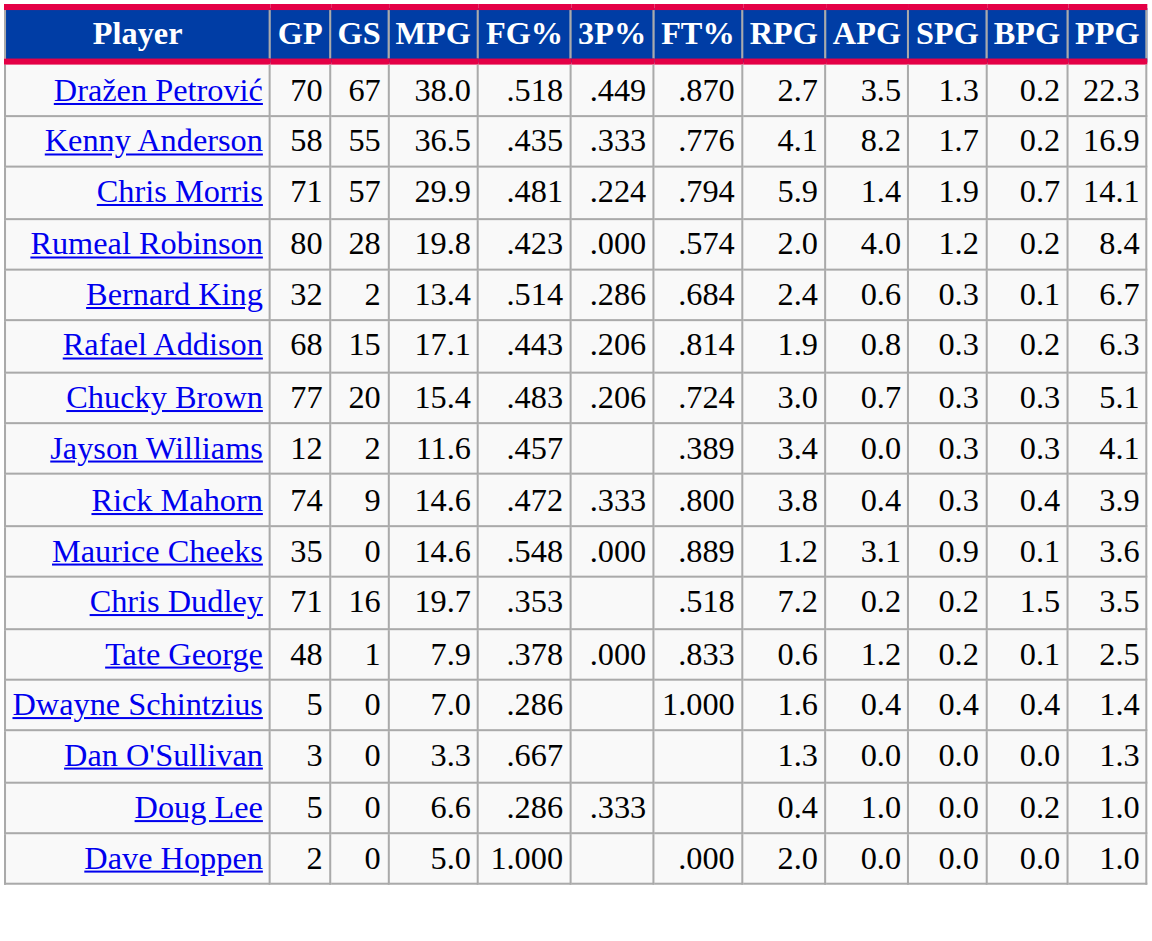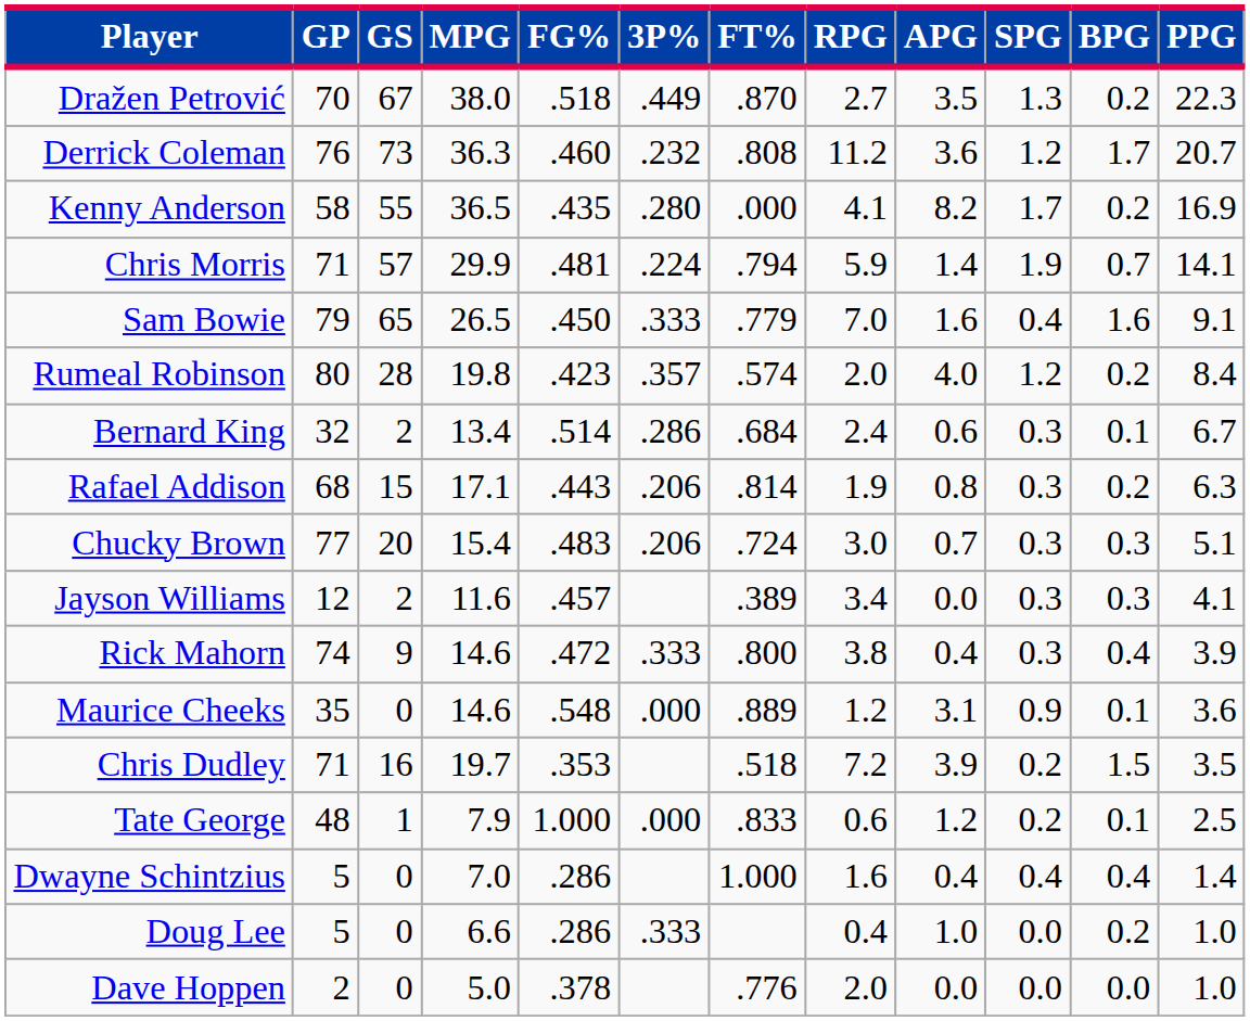 <table class="wikitable sortable" style="text-align:right;">
 <tr>
 <th style="background:#003DA5; color:#FFFFFF; border-top:#E40046 3px solid; border-bottom:#E40046 3px solid;">Player</th>
 <th style="background:#003DA5; color:#FFFFFF; border-top:#E40046 3px solid; border-bottom:#E40046 3px solid;">GP</th>
 <th style="background:#003DA5; color:#FFFFFF; border-top:#E40046 3px solid; border-bottom:#E40046 3px solid;">GS</th>
 <th style="background:#003DA5; color:#FFFFFF; border-top:#E40046 3px solid; border-bottom:#E40046 3px solid;">MPG</th>
 <th style="background:#003DA5; color:#FFFFFF; border-top:#E40046 3px solid; border-bottom:#E40046 3px solid;">FG%</th>
 <th style="background:#003DA5; color:#FFFFFF; border-top:#E40046 3px solid; border-bottom:#E40046 3px solid;">3P%</th>
 <th style="background:#003DA5; color:#FFFFFF; border-top:#E40046 3px solid; border-bottom:#E40046 3px solid;">FT%</th>
 <th style="background:#003DA5; color:#FFFFFF; border-top:#E40046 3px solid; border-bottom:#E40046 3px solid;">RPG</th>
 <th style="background:#003DA5; color:#FFFFFF; border-top:#E40046 3px solid; border-bottom:#E40046 3px solid;">APG</th>
 <th style="background:#003DA5; color:#FFFFFF; border-top:#E40046 3px solid; border-bottom:#E40046 3px solid;">SPG</th>
 <th style="background:#003DA5; color:#FFFFFF; border-top:#E40046 3px solid; border-bottom:#E40046 3px solid;">BPG</th>
 <th style="background:#003DA5; color:#FFFFFF; border-top:#E40046 3px solid; border-bottom:#E40046 3px solid;">PPG</th>
 </tr>
 <tr>
 <td><a href='#'>Dražen Petrović</a></td>
 <td>70</td>
 <td>67</td>
 <td>38.0</td>
 <td>.518</td>
 <td>.449</td>
 <td>.870</td>
 <td>2.7</td>
 <td>3.5</td>
 <td>1.3</td>
 <td>0.2</td>
 <td>22.3</td>
 </tr>
 <tr>
+<td><a href='#'>Derrick Coleman</a></td>
+<td>76</td>
+<td>73</td>
+<td>36.3</td>
+<td>.460</td>
+<td>.232</td>
+<td>.808</td>
+<td>11.2</td>
+<td>3.6</td>
+<td>1.2</td>
+<td>1.7</td>
+<td>20.7</td>
+</tr>
+<tr>
 <td><a href='#'>Kenny Anderson</a></td>
 <td>58</td>
 <td>55</td>
 <td>36.5</td>
 <td>.435</td>
-<td>.333</td>
-<td>.776</td>
+<td>.280</td>
+<td>.000</td>
 <td>4.1</td>
 <td>8.2</td>
 <td>1.7</td>
 <td>0.2</td>
 <td>16.9</td>
 </tr>
 <tr>
 <td><a href='#'>Chris Morris</a></td>
 <td>71</td>
 <td>57</td>
 <td>29.9</td>
 <td>.481</td>
 <td>.224</td>
 <td>.794</td>
 <td>5.9</td>
 <td>1.4</td>
 <td>1.9</td>
 <td>0.7</td>
 <td>14.1</td>
 </tr>
 <tr>
+<td><a href='#'>Sam Bowie</a></td>
+<td>79</td>
+<td>65</td>
+<td>26.5</td>
+<td>.450</td>
+<td>.333</td>
+<td>.779</td>
+<td>7.0</td>
+<td>1.6</td>
+<td>0.4</td>
+<td>1.6</td>
+<td>9.1</td>
+</tr>
+<tr>
 <td><a href='#'>Rumeal Robinson</a></td>
 <td>80</td>
 <td>28</td>
 <td>19.8</td>
 <td>.423</td>
-<td>.000</td>
+<td>.357</td>
 <td>.574</td>
 <td>2.0</td>
 <td>4.0</td>
 <td>1.2</td>
 <td>0.2</td>
 <td>8.4</td>
 </tr>
 <tr>
 <td><a href='#'>Bernard King</a></td>
 <td>32</td>
 <td>2</td>
 <td>13.4</td>
 <td>.514</td>
 <td>.286</td>
 <td>.684</td>
 <td>2.4</td>
 <td>0.6</td>
 <td>0.3</td>
 <td>0.1</td>
 <td>6.7</td>
 </tr>
 <tr>
 <td><a href='#'>Rafael Addison</a></td>
 <td>68</td>
 <td>15</td>
 <td>17.1</td>
 <td>.443</td>
 <td>.206</td>
 <td>.814</td>
 <td>1.9</td>
 <td>0.8</td>
 <td>0.3</td>
 <td>0.2</td>
 <td>6.3</td>
 </tr>
 <tr>
 <td><a href='#'>Chucky Brown</a></td>
 <td>77</td>
 <td>20</td>
 <td>15.4</td>
 <td>.483</td>
 <td>.206</td>
 <td>.724</td>
 <td>3.0</td>
 <td>0.7</td>
 <td>0.3</td>
 <td>0.3</td>
 <td>5.1</td>
 </tr>
 <tr>
 <td><a href='#'>Jayson Williams</a></td>
 <td>12</td>
 <td>2</td>
 <td>11.6</td>
 <td>.457</td>
 <td></td>
 <td>.389</td>
 <td>3.4</td>
 <td>0.0</td>
 <td>0.3</td>
 <td>0.3</td>
 <td>4.1</td>
 </tr>
 <tr>
 <td><a href='#'>Rick Mahorn</a></td>
 <td>74</td>
 <td>9</td>
 <td>14.6</td>
 <td>.472</td>
 <td>.333</td>
 <td>.800</td>
 <td>3.8</td>
 <td>0.4</td>
 <td>0.3</td>
 <td>0.4</td>
 <td>3.9</td>
 </tr>
 <tr>
 <td><a href='#'>Maurice Cheeks</a></td>
 <td>35</td>
 <td>0</td>
 <td>14.6</td>
 <td>.548</td>
 <td>.000</td>
 <td>.889</td>
 <td>1.2</td>
 <td>3.1</td>
 <td>0.9</td>
 <td>0.1</td>
 <td>3.6</td>
 </tr>
 <tr>
 <td><a href='#'>Chris Dudley</a></td>
 <td>71</td>
 <td>16</td>
 <td>19.7</td>
 <td>.353</td>
 <td></td>
 <td>.518</td>
 <td>7.2</td>
-<td>0.2</td>
+<td>3.9</td>
 <td>0.2</td>
 <td>1.5</td>
 <td>3.5</td>
 </tr>
 <tr>
 <td><a href='#'>Tate George</a></td>
 <td>48</td>
 <td>1</td>
 <td>7.9</td>
-<td>.378</td>
+<td>1.000</td>
 <td>.000</td>
 <td>.833</td>
 <td>0.6</td>
 <td>1.2</td>
 <td>0.2</td>
 <td>0.1</td>
 <td>2.5</td>
 </tr>
 <tr>
 <td><a href='#'>Dwayne Schintzius</a></td>
 <td>5</td>
 <td>0</td>
 <td>7.0</td>
 <td>.286</td>
 <td></td>
 <td>1.000</td>
 <td>1.6</td>
 <td>0.4</td>
 <td>0.4</td>
 <td>0.4</td>
 <td>1.4</td>
 </tr>
 <tr>
-<td><a href='#'>Dan O'Sullivan</a></td>
-<td>3</td>
-<td>0</td>
-<td>3.3</td>
-<td>.667</td>
-<td></td>
-<td></td>
-<td>1.3</td>
-<td>0.0</td>
-<td>0.0</td>
-<td>0.0</td>
-<td>1.3</td>
-</tr>
-<tr>
 <td><a href='#'>Doug Lee</a></td>
 <td>5</td>
 <td>0</td>
 <td>6.6</td>
 <td>.286</td>
 <td>.333</td>
 <td></td>
 <td>0.4</td>
 <td>1.0</td>
 <td>0.0</td>
 <td>0.2</td>
 <td>1.0</td>
 </tr>
 <tr>
 <td><a href='#'>Dave Hoppen</a></td>
 <td>2</td>
 <td>0</td>
 <td>5.0</td>
-<td>1.000</td>
+<td>.378</td>
 <td></td>
-<td>.000</td>
+<td>.776</td>
 <td>2.0</td>
 <td>0.0</td>
 <td>0.0</td>
 <td>0.0</td>
 <td>1.0</td>
 </tr>
 </table>
